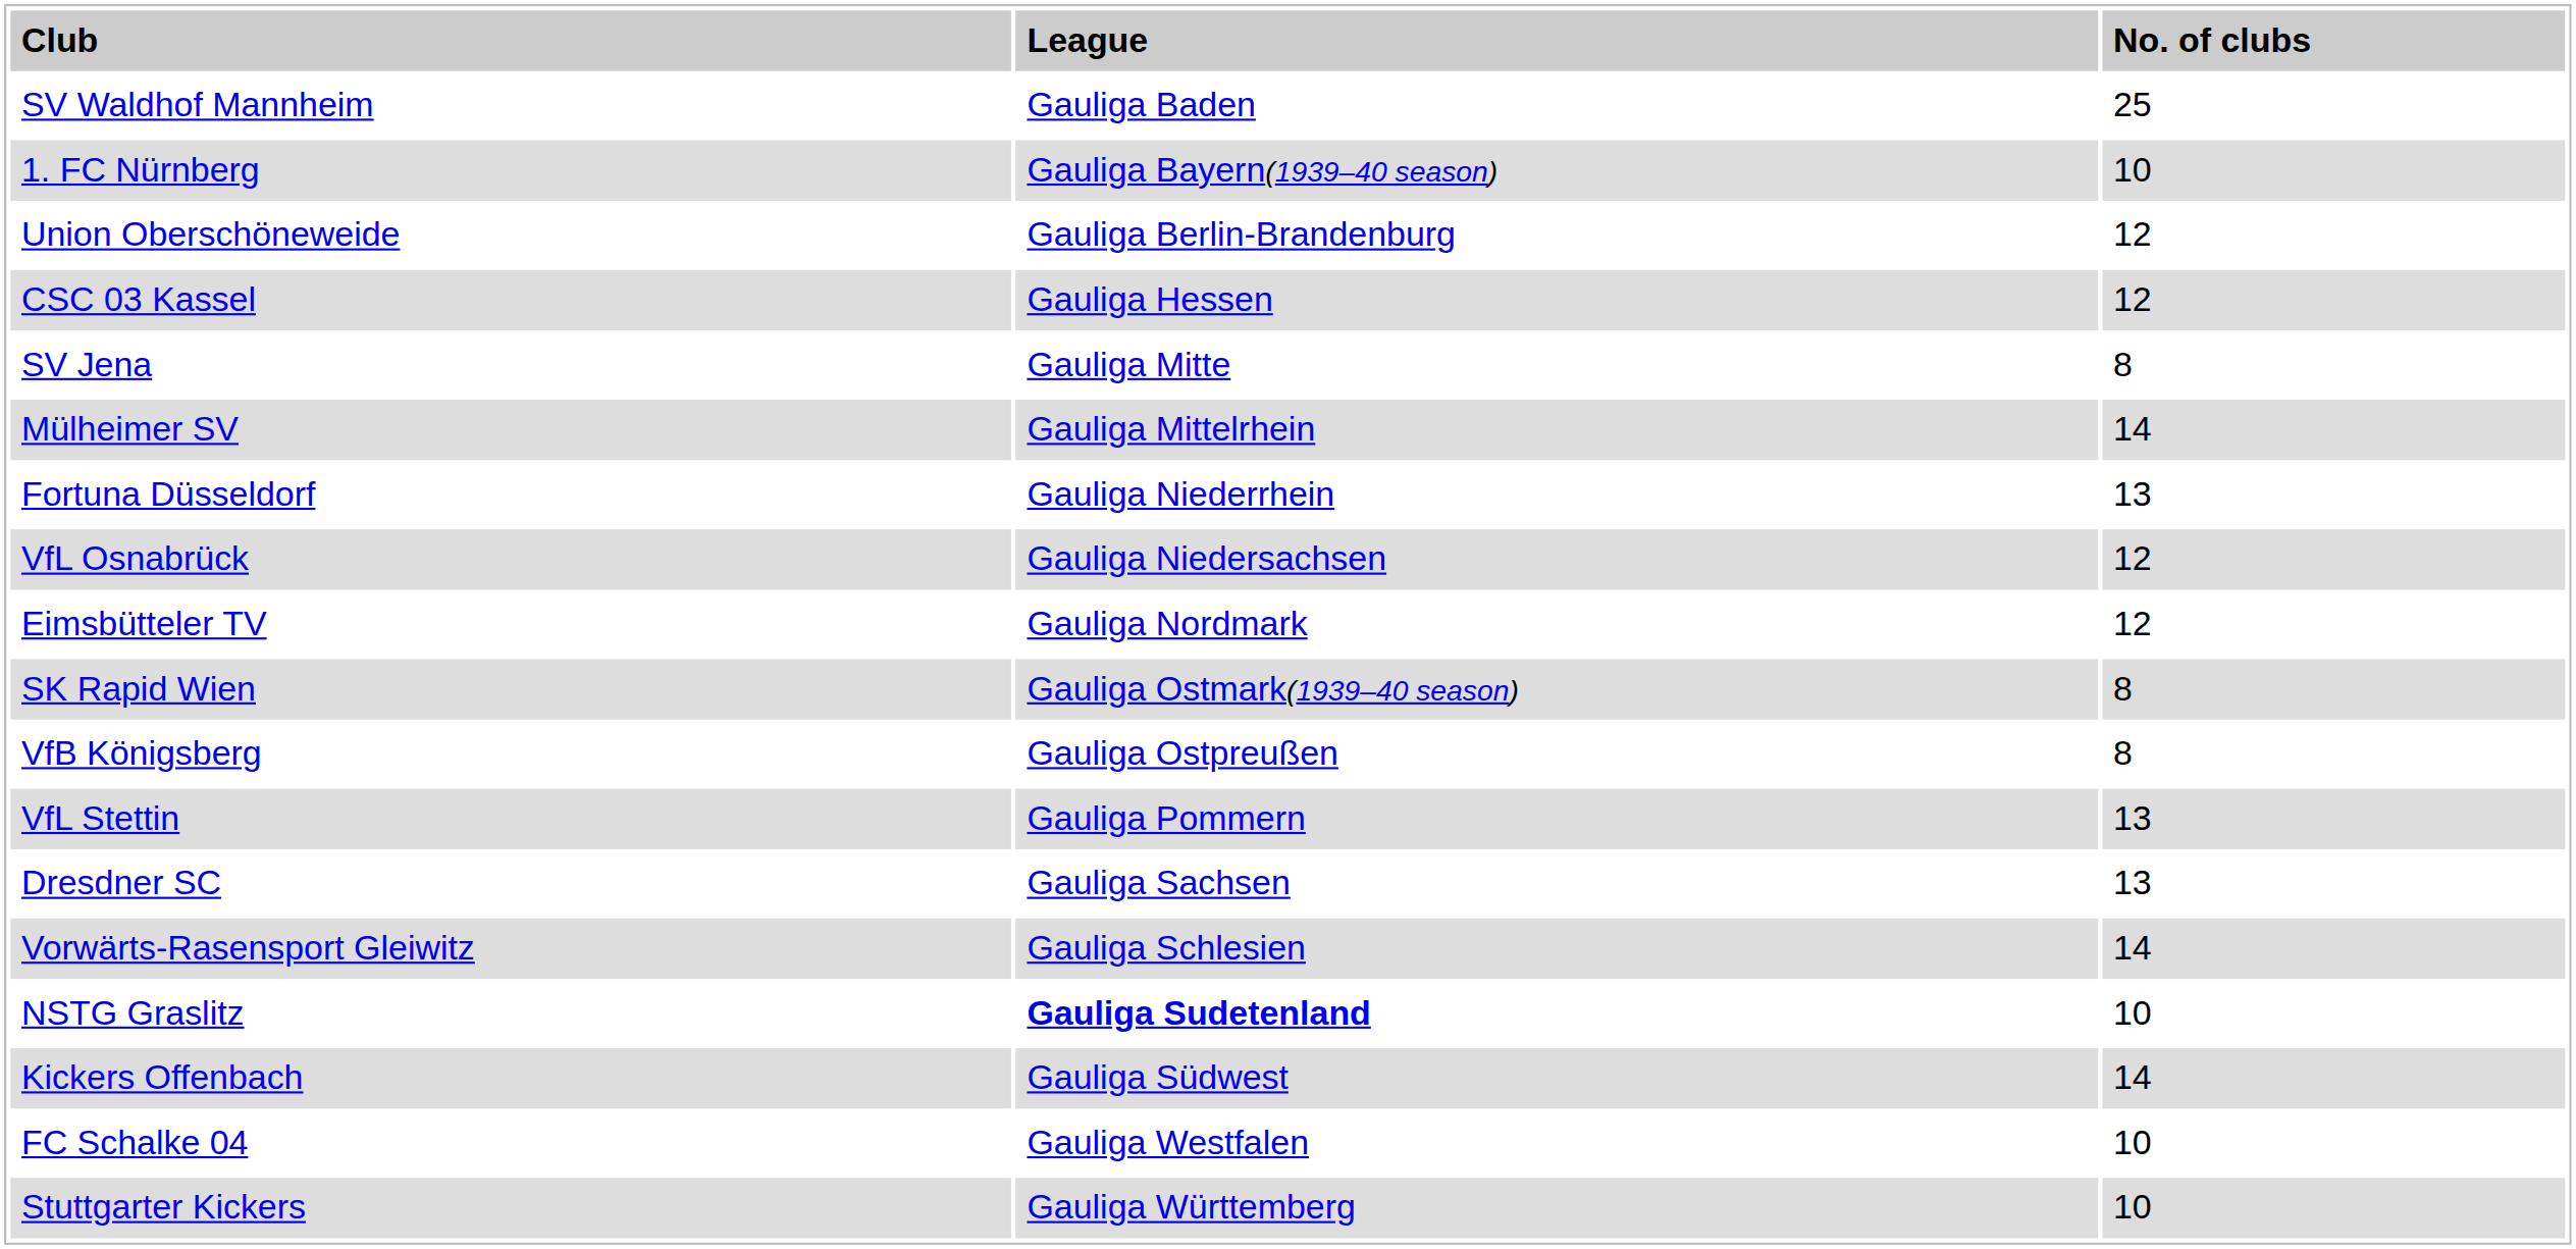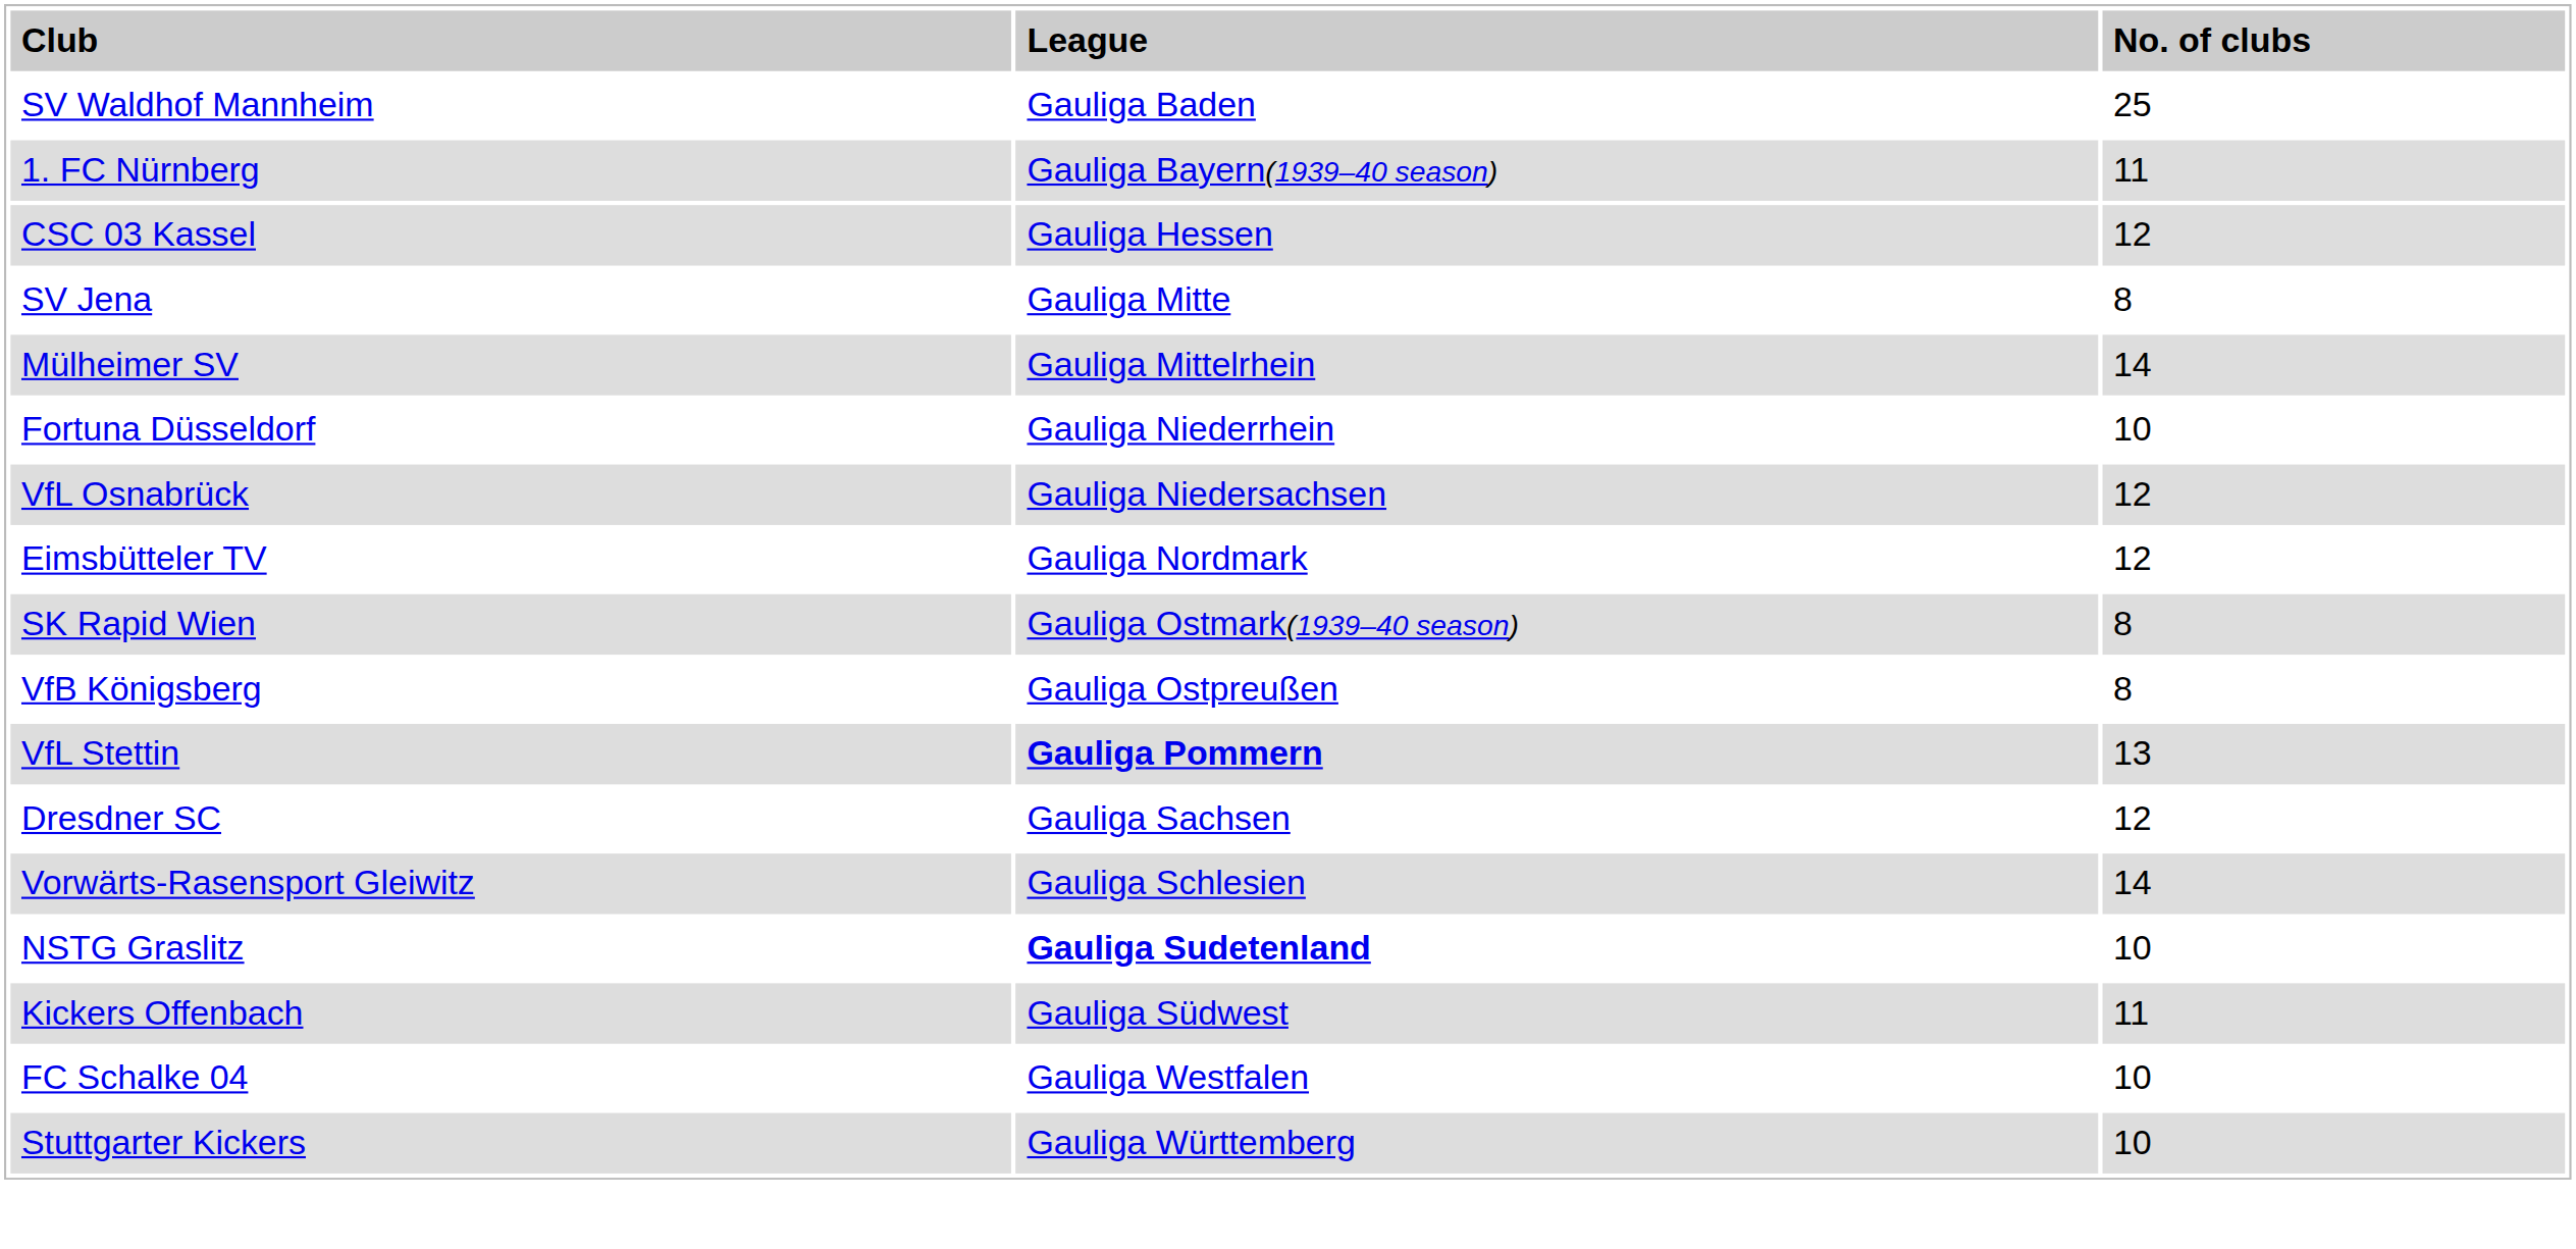 <table style="border:1px solid #bbb;background:#fff;" cellpadding="5" cellspacing="2" width="75%">
 <tr style="background:#ccc;font-weight:bold">
 <td>Club</td>
 <td>League</td>
 <td>No. of clubs</td>
 </tr>
 <tr>
 <td><a href='#'>SV Waldhof Mannheim</a></td>
 <td><a href='#'>Gauliga Baden</a></td>
 <td>25</td>
 </tr>
 <tr style="background:#ddd">
 <td><a href='#'>1. FC Nürnberg</a></td>
 <td><a href='#'>Gauliga Bayern</a><small><em>(<a href='#'>1939–40 season</a>)</em></small></td>
-<td>10</td>
-</tr>
-<tr>
-<td><a href='#'>Union Oberschöneweide</a></td>
-<td><a href='#'>Gauliga Berlin-Brandenburg</a></td>
-<td>12</td>
+<td>11</td>
 </tr>
 <tr style="background:#ddd">
 <td><a href='#'>CSC 03 Kassel</a></td>
 <td><a href='#'>Gauliga Hessen</a></td>
 <td>12</td>
 </tr>
 <tr>
 <td><a href='#'>SV Jena</a></td>
 <td><a href='#'>Gauliga Mitte</a></td>
 <td>8</td>
 </tr>
 <tr style="background:#ddd">
 <td><a href='#'>Mülheimer SV</a></td>
 <td><a href='#'>Gauliga Mittelrhein</a></td>
 <td>14</td>
 </tr>
 <tr>
 <td><a href='#'>Fortuna Düsseldorf</a></td>
 <td><a href='#'>Gauliga Niederrhein</a></td>
-<td>13</td>
+<td>10</td>
 </tr>
 <tr style="background:#ddd">
 <td><a href='#'>VfL Osnabrück</a></td>
 <td><a href='#'>Gauliga Niedersachsen</a></td>
 <td>12</td>
 </tr>
 <tr>
 <td><a href='#'>Eimsbütteler TV</a></td>
 <td><a href='#'>Gauliga Nordmark</a></td>
 <td>12</td>
 </tr>
 <tr style="background:#ddd">
 <td><a href='#'>SK Rapid Wien</a></td>
 <td><a href='#'>Gauliga Ostmark</a><small><em>(<a href='#'>1939–40 season</a>)</em></small></td>
 <td>8</td>
 </tr>
 <tr>
 <td><a href='#'>VfB Königsberg</a></td>
 <td><a href='#'>Gauliga Ostpreußen</a></td>
 <td>8</td>
 </tr>
 <tr style="background:#ddd">
 <td><a href='#'>VfL Stettin</a></td>
-<td><a href='#'>Gauliga Pommern</a></td>
+<td><strong><a href='#'>Gauliga Pommern</a></strong></td>
 <td>13</td>
 </tr>
 <tr>
 <td><a href='#'>Dresdner SC</a></td>
 <td><a href='#'>Gauliga Sachsen</a></td>
-<td>13</td>
+<td>12</td>
 </tr>
 <tr style="background:#ddd">
 <td><a href='#'>Vorwärts-Rasensport Gleiwitz</a></td>
 <td><a href='#'>Gauliga Schlesien</a></td>
 <td>14</td>
 </tr>
 <tr>
 <td><a href='#'>NSTG Graslitz</a></td>
 <td><strong><a href='#'>Gauliga Sudetenland</a></strong></td>
 <td>10</td>
 </tr>
 <tr style="background:#ddd">
 <td><a href='#'>Kickers Offenbach</a></td>
 <td><a href='#'>Gauliga Südwest</a></td>
-<td>14</td>
+<td>11</td>
 </tr>
 <tr>
 <td><a href='#'>FC Schalke 04</a></td>
 <td><a href='#'>Gauliga Westfalen</a></td>
 <td>10</td>
 </tr>
 <tr style="background:#ddd">
 <td><a href='#'>Stuttgarter Kickers</a></td>
 <td><a href='#'>Gauliga Württemberg</a></td>
 <td>10</td>
 </tr>
 </table>
